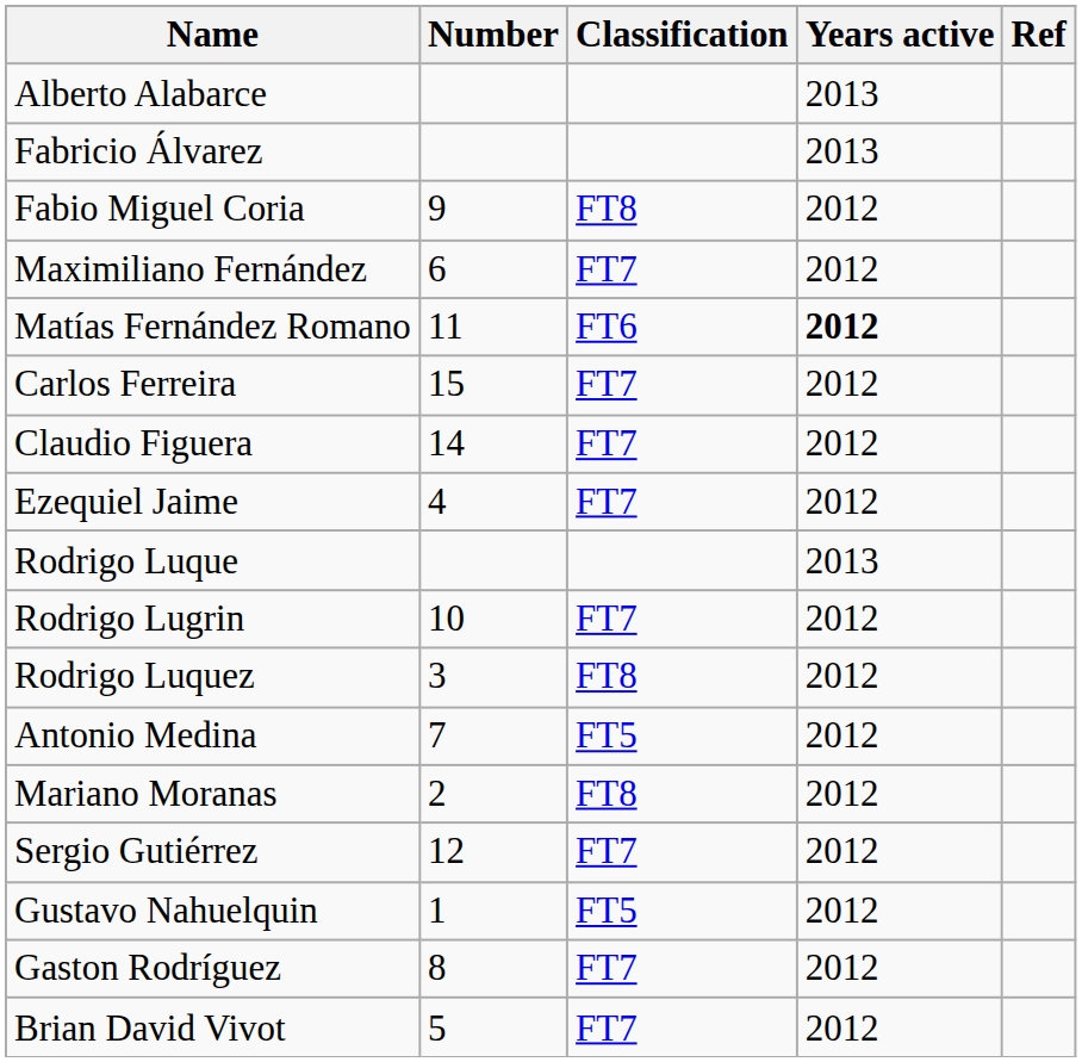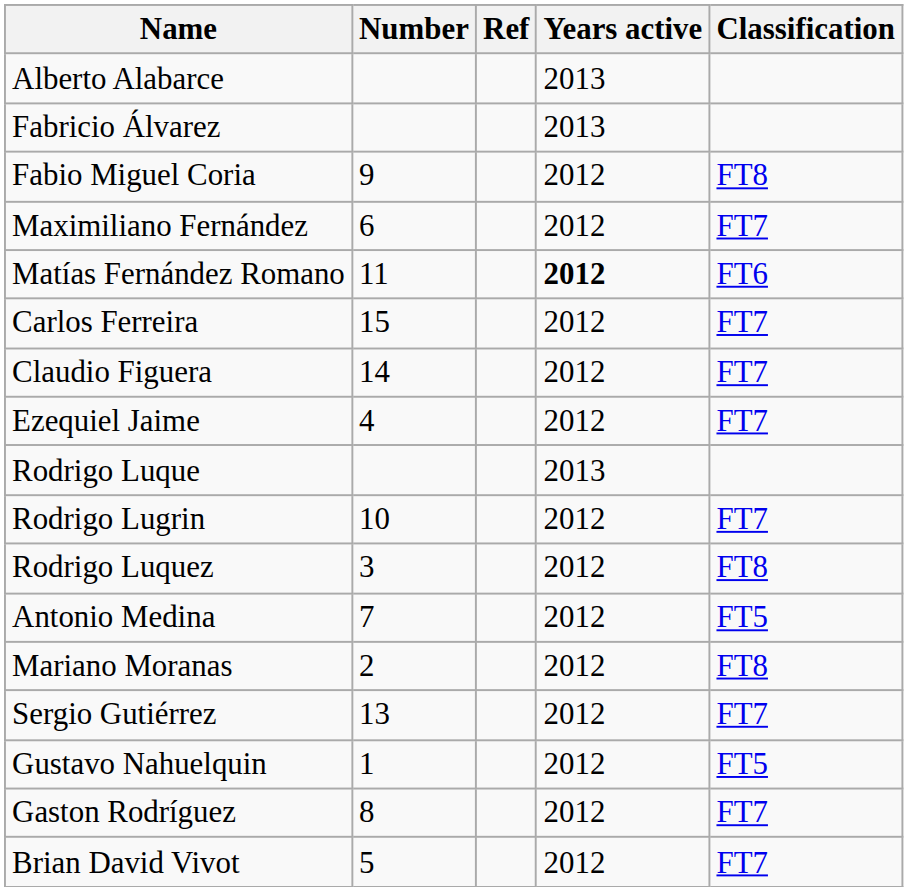 <table class="wikitable">
 <tr>
 <th>Name</th>
 <th>Number</th>
+<th>Ref</th>
+<th>Years active</th>
 <th>Classification</th>
-<th>Years active</th>
-<th>Ref</th>
 </tr>
 <tr>
 <td>Alberto Alabarce</td>
 <td></td>
 <td></td>
 <td>2013</td>
 <td></td>
 </tr>
 <tr>
 <td>Fabricio Álvarez</td>
 <td></td>
 <td></td>
 <td>2013</td>
 <td></td>
 </tr>
 <tr>
 <td>Fabio Miguel Coria</td>
 <td>9</td>
+<td></td>
+<td>2012</td>
 <td><a href='#'>FT8</a></td>
-<td>2012</td>
-<td></td>
 </tr>
 <tr>
 <td>Maximiliano Fernández</td>
 <td>6</td>
+<td></td>
+<td>2012</td>
 <td><a href='#'>FT7</a></td>
-<td>2012</td>
-<td></td>
 </tr>
 <tr>
 <td>Matías Fernández Romano</td>
 <td>11</td>
+<td></td>
+<td><strong>2012</strong></td>
 <td><a href='#'>FT6</a></td>
-<td><strong>2012</strong></td>
-<td></td>
 </tr>
 <tr>
 <td>Carlos Ferreira</td>
 <td>15</td>
+<td></td>
+<td>2012</td>
 <td><a href='#'>FT7</a></td>
-<td>2012</td>
-<td></td>
 </tr>
 <tr>
 <td>Claudio Figuera</td>
 <td>14</td>
+<td></td>
+<td>2012</td>
 <td><a href='#'>FT7</a></td>
-<td>2012</td>
-<td></td>
 </tr>
 <tr>
 <td>Ezequiel Jaime</td>
 <td>4</td>
+<td></td>
+<td>2012</td>
 <td><a href='#'>FT7</a></td>
-<td>2012</td>
-<td></td>
 </tr>
 <tr>
 <td>Rodrigo Luque</td>
 <td></td>
 <td></td>
 <td>2013</td>
 <td></td>
 </tr>
 <tr>
 <td>Rodrigo Lugrin</td>
 <td>10</td>
+<td></td>
+<td>2012</td>
 <td><a href='#'>FT7</a></td>
-<td>2012</td>
-<td></td>
 </tr>
 <tr>
 <td>Rodrigo Luquez</td>
 <td>3</td>
+<td></td>
+<td>2012</td>
 <td><a href='#'>FT8</a></td>
-<td>2012</td>
-<td></td>
 </tr>
 <tr>
 <td>Antonio Medina</td>
 <td>7</td>
+<td></td>
+<td>2012</td>
 <td><a href='#'>FT5</a></td>
-<td>2012</td>
-<td></td>
 </tr>
 <tr>
 <td>Mariano  Moranas</td>
 <td>2</td>
+<td></td>
+<td>2012</td>
 <td><a href='#'>FT8</a></td>
-<td>2012</td>
-<td></td>
 </tr>
 <tr>
 <td>Sergio Gutiérrez</td>
-<td>12</td>
+<td>13</td>
+<td></td>
+<td>2012</td>
 <td><a href='#'>FT7</a></td>
-<td>2012</td>
-<td></td>
 </tr>
 <tr>
 <td>Gustavo Nahuelquin</td>
 <td>1</td>
+<td></td>
+<td>2012</td>
 <td><a href='#'>FT5</a></td>
-<td>2012</td>
-<td></td>
 </tr>
 <tr>
 <td>Gaston Rodríguez</td>
 <td>8</td>
+<td></td>
+<td>2012</td>
 <td><a href='#'>FT7</a></td>
-<td>2012</td>
-<td></td>
 </tr>
 <tr>
 <td>Brian David Vivot</td>
 <td>5</td>
+<td></td>
+<td>2012</td>
 <td><a href='#'>FT7</a></td>
-<td>2012</td>
-<td></td>
 </tr>
 </table>
